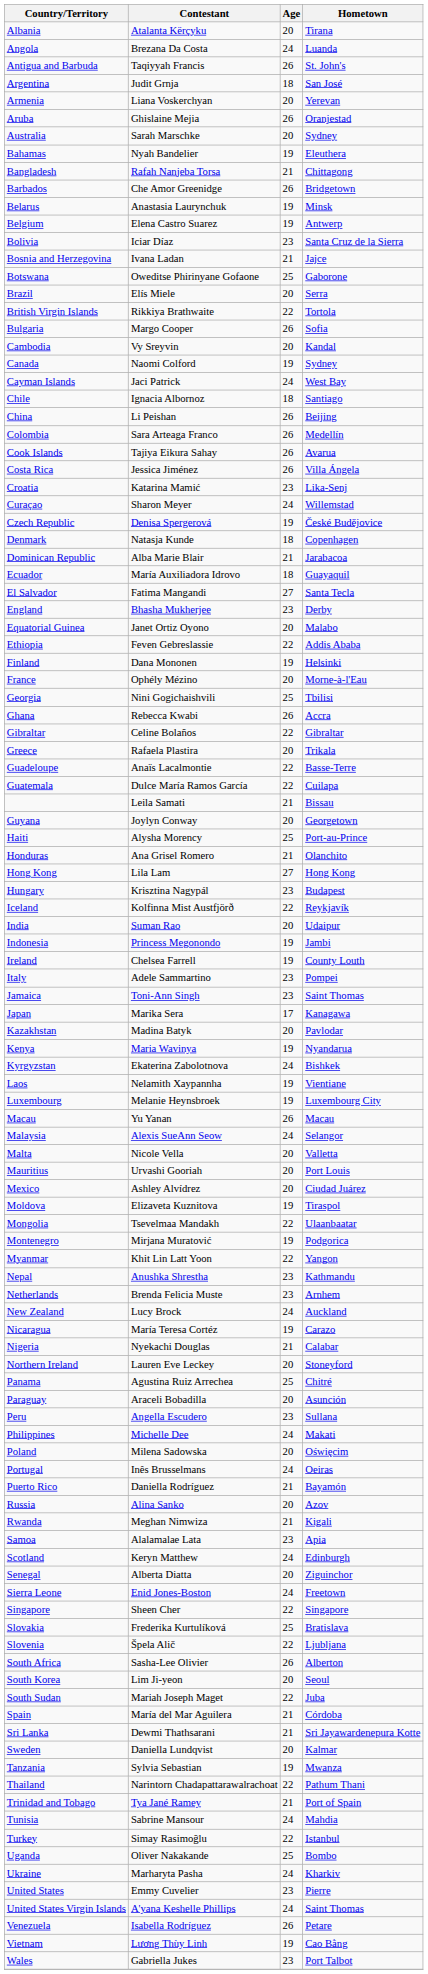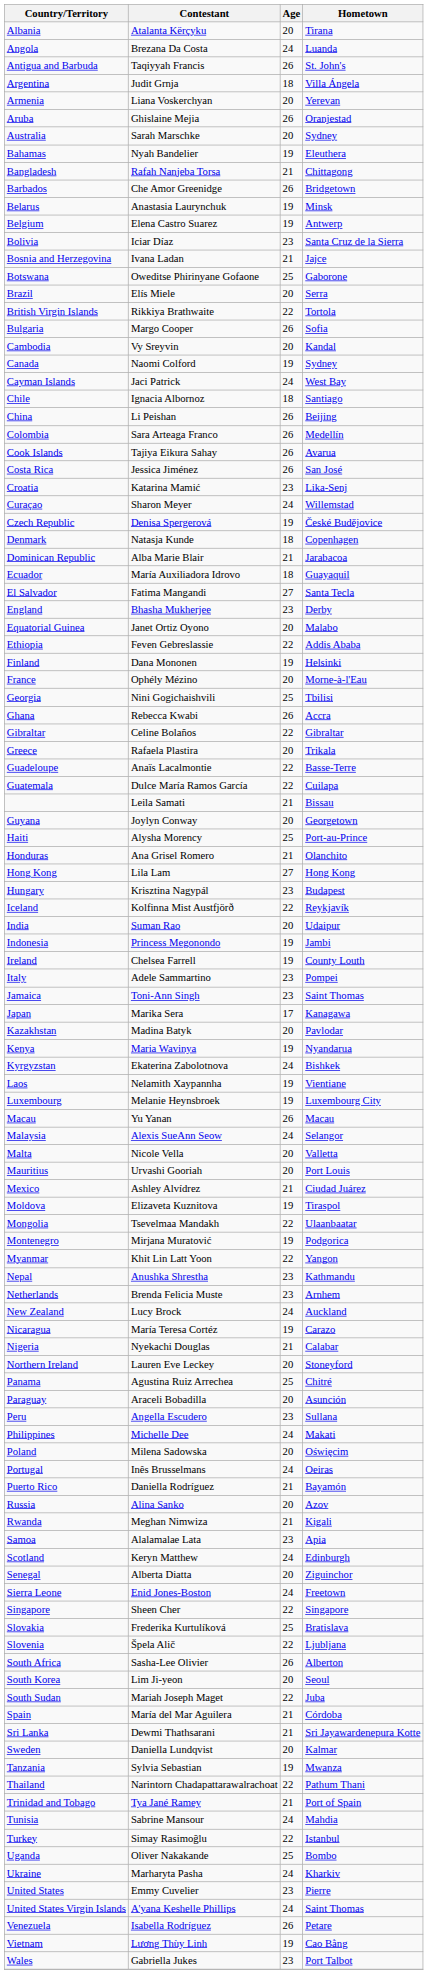 <table class="wikitable sortable" style="font-size: 95%;">
 <tr>
 <th>Country/Territory</th>
 <th>Contestant</th>
 <th>Age</th>
 <th>Hometown</th>
 </tr>
 <tr>
 <td> <a href='#'>Albania</a></td>
 <td><a href='#'>Atalanta Kërçyku</a></td>
 <td>20</td>
 <td><a href='#'>Tirana</a></td>
 </tr>
 <tr>
 <td> <a href='#'>Angola</a></td>
 <td>Brezana Da Costa</td>
 <td>24</td>
 <td><a href='#'>Luanda</a></td>
 </tr>
 <tr>
 <td> <a href='#'>Antigua and Barbuda</a></td>
 <td>Taqiyyah Francis</td>
 <td>26</td>
 <td><a href='#'>St. John's</a></td>
 </tr>
 <tr>
 <td> <a href='#'>Argentina</a></td>
 <td>Judit Grnja</td>
 <td>18</td>
-<td><a href='#'>San José</a></td>
+<td><a href='#'>Villa Ángela</a></td>
 </tr>
 <tr>
 <td> <a href='#'>Armenia</a></td>
 <td>Liana Voskerchyan</td>
 <td>20</td>
 <td><a href='#'>Yerevan</a></td>
 </tr>
 <tr>
 <td> <a href='#'>Aruba</a></td>
 <td>Ghislaine Mejia</td>
 <td>26</td>
 <td><a href='#'>Oranjestad</a></td>
 </tr>
 <tr>
 <td> <a href='#'>Australia</a></td>
 <td>Sarah Marschke</td>
 <td>20</td>
 <td><a href='#'>Sydney</a></td>
 </tr>
 <tr>
 <td> <a href='#'>Bahamas</a></td>
 <td>Nyah Bandelier</td>
 <td>19</td>
 <td><a href='#'>Eleuthera</a></td>
 </tr>
 <tr>
 <td> <a href='#'>Bangladesh</a></td>
 <td><a href='#'>Rafah Nanjeba Torsa</a></td>
 <td>21</td>
 <td><a href='#'>Chittagong</a></td>
 </tr>
 <tr>
 <td> <a href='#'>Barbados</a></td>
 <td>Che Amor Greenidge</td>
 <td>26</td>
 <td><a href='#'>Bridgetown</a></td>
 </tr>
 <tr>
 <td> <a href='#'>Belarus</a></td>
 <td>Anastasia Laurynchuk</td>
 <td>19</td>
 <td><a href='#'>Minsk</a></td>
 </tr>
 <tr>
 <td> <a href='#'>Belgium</a></td>
 <td>Elena Castro Suarez</td>
 <td>19</td>
 <td><a href='#'>Antwerp</a></td>
 </tr>
 <tr>
 <td> <a href='#'>Bolivia</a></td>
 <td>Iciar Díaz</td>
 <td>23</td>
 <td><a href='#'>Santa Cruz de la Sierra</a></td>
 </tr>
 <tr>
 <td> <a href='#'>Bosnia and Herzegovina</a></td>
 <td>Ivana Ladan</td>
 <td>21</td>
 <td><a href='#'>Jajce</a></td>
 </tr>
 <tr>
 <td> <a href='#'>Botswana</a></td>
 <td>Oweditse Phirinyane Gofaone</td>
 <td>25</td>
 <td><a href='#'>Gaborone</a></td>
 </tr>
 <tr>
 <td> <a href='#'>Brazil</a></td>
 <td>Elís Miele</td>
 <td>20</td>
 <td><a href='#'>Serra</a></td>
 </tr>
 <tr>
 <td> <a href='#'>British Virgin Islands</a></td>
 <td>Rikkiya Brathwaite</td>
 <td>22</td>
 <td><a href='#'>Tortola</a></td>
 </tr>
 <tr>
 <td> <a href='#'>Bulgaria</a></td>
 <td>Margo Cooper</td>
 <td>26</td>
 <td><a href='#'>Sofia</a></td>
 </tr>
 <tr>
 <td> <a href='#'>Cambodia</a></td>
 <td>Vy Sreyvin</td>
 <td>20</td>
 <td><a href='#'>Kandal</a></td>
 </tr>
 <tr>
 <td> <a href='#'>Canada</a></td>
 <td>Naomi Colford</td>
 <td>19</td>
 <td><a href='#'>Sydney</a></td>
 </tr>
 <tr>
 <td> <a href='#'>Cayman Islands</a></td>
 <td>Jaci Patrick</td>
 <td>24</td>
 <td><a href='#'>West Bay</a></td>
 </tr>
 <tr>
 <td> <a href='#'>Chile</a></td>
 <td>Ignacia Albornoz</td>
 <td>18</td>
 <td><a href='#'>Santiago</a></td>
 </tr>
 <tr>
 <td> <a href='#'>China</a></td>
 <td>Li Peishan</td>
 <td>26</td>
 <td><a href='#'>Beijing</a></td>
 </tr>
 <tr>
 <td> <a href='#'>Colombia</a></td>
 <td>Sara Arteaga Franco</td>
 <td>26</td>
 <td><a href='#'>Medellín</a></td>
 </tr>
 <tr>
 <td> <a href='#'>Cook Islands</a></td>
 <td>Tajiya Eikura Sahay</td>
 <td>26</td>
 <td><a href='#'>Avarua</a></td>
 </tr>
 <tr>
 <td> <a href='#'>Costa Rica</a></td>
 <td>Jessica Jiménez</td>
 <td>26</td>
-<td><a href='#'>Villa Ángela</a></td>
+<td><a href='#'>San José</a></td>
 </tr>
 <tr>
 <td> <a href='#'>Croatia</a></td>
 <td>Katarina Mamić</td>
 <td>23</td>
 <td><a href='#'>Lika-Senj</a></td>
 </tr>
 <tr>
 <td> <a href='#'>Curaçao</a></td>
 <td>Sharon Meyer</td>
 <td>24</td>
 <td><a href='#'>Willemstad</a></td>
 </tr>
 <tr>
 <td> <a href='#'>Czech Republic</a></td>
 <td><a href='#'>Denisa Spergerová</a></td>
 <td>19</td>
 <td><a href='#'>České Budějovice</a></td>
 </tr>
 <tr>
 <td> <a href='#'>Denmark</a></td>
 <td>Natasja Kunde</td>
 <td>18</td>
 <td><a href='#'>Copenhagen</a></td>
 </tr>
 <tr>
 <td> <a href='#'>Dominican Republic</a></td>
 <td>Alba Marie Blair</td>
 <td>21</td>
 <td><a href='#'>Jarabacoa</a></td>
 </tr>
 <tr>
 <td> <a href='#'>Ecuador</a></td>
 <td>María Auxiliadora Idrovo</td>
 <td>18</td>
 <td><a href='#'>Guayaquil</a></td>
 </tr>
 <tr>
 <td> <a href='#'>El Salvador</a></td>
 <td>Fatima Mangandi</td>
 <td>27</td>
 <td><a href='#'>Santa Tecla</a></td>
 </tr>
 <tr>
 <td> <a href='#'>England</a></td>
 <td><a href='#'>Bhasha Mukherjee</a></td>
 <td>23</td>
 <td><a href='#'>Derby</a></td>
 </tr>
 <tr>
 <td> <a href='#'>Equatorial Guinea</a></td>
 <td>Janet Ortiz Oyono</td>
 <td>20</td>
 <td><a href='#'>Malabo</a></td>
 </tr>
 <tr>
 <td> <a href='#'>Ethiopia</a></td>
 <td>Feven Gebreslassie</td>
 <td>22</td>
 <td><a href='#'>Addis Ababa</a></td>
 </tr>
 <tr>
 <td> <a href='#'>Finland</a></td>
 <td>Dana Mononen</td>
 <td>19</td>
 <td><a href='#'>Helsinki</a></td>
 </tr>
 <tr>
 <td> <a href='#'>France</a></td>
 <td>Ophély Mézino</td>
 <td>20</td>
 <td><a href='#'>Morne-à-l'Eau</a></td>
 </tr>
 <tr>
 <td> <a href='#'>Georgia</a></td>
 <td>Nini Gogichaishvili</td>
 <td>25</td>
 <td><a href='#'>Tbilisi</a></td>
 </tr>
 <tr>
 <td> <a href='#'>Ghana</a></td>
 <td>Rebecca Kwabi</td>
 <td>26</td>
 <td><a href='#'>Accra</a></td>
 </tr>
 <tr>
 <td> <a href='#'>Gibraltar</a></td>
 <td>Celine Bolaños</td>
 <td>22</td>
 <td><a href='#'>Gibraltar</a></td>
 </tr>
 <tr>
 <td> <a href='#'>Greece</a></td>
 <td>Rafaela Plastira</td>
 <td>20</td>
 <td><a href='#'>Trikala</a></td>
 </tr>
 <tr>
 <td> <a href='#'>Guadeloupe</a></td>
 <td>Anaïs Lacalmontie</td>
 <td>22</td>
 <td><a href='#'>Basse-Terre</a></td>
 </tr>
 <tr>
 <td> <a href='#'>Guatemala</a></td>
 <td>Dulce María Ramos García</td>
 <td>22</td>
 <td><a href='#'>Cuilapa</a></td>
 </tr>
 <tr>
 <td></td>
 <td>Leila Samati</td>
 <td>21</td>
 <td><a href='#'>Bissau</a></td>
 </tr>
 <tr>
 <td> <a href='#'>Guyana</a></td>
 <td>Joylyn Conway</td>
 <td>20</td>
 <td><a href='#'>Georgetown</a></td>
 </tr>
 <tr>
 <td> <a href='#'>Haiti</a></td>
 <td>Alysha Morency</td>
 <td>25</td>
 <td><a href='#'>Port-au-Prince</a></td>
 </tr>
 <tr>
 <td> <a href='#'>Honduras</a></td>
 <td>Ana Grisel Romero</td>
 <td>21</td>
 <td><a href='#'>Olanchito</a></td>
 </tr>
 <tr>
 <td> <a href='#'>Hong Kong</a></td>
 <td>Lila Lam</td>
 <td>27</td>
 <td><a href='#'>Hong Kong</a></td>
 </tr>
 <tr>
 <td> <a href='#'>Hungary</a></td>
 <td>Krisztina Nagypál</td>
 <td>23</td>
 <td><a href='#'>Budapest</a></td>
 </tr>
 <tr>
 <td> <a href='#'>Iceland</a></td>
 <td>Kolfinna Mist Austfjörð</td>
 <td>22</td>
 <td><a href='#'>Reykjavík</a></td>
 </tr>
 <tr>
 <td> <a href='#'>India</a></td>
 <td><a href='#'>Suman Rao</a></td>
 <td>20</td>
 <td><a href='#'>Udaipur</a></td>
 </tr>
 <tr>
 <td> <a href='#'>Indonesia</a></td>
 <td><a href='#'>Princess Megonondo</a></td>
 <td>19</td>
 <td><a href='#'>Jambi</a></td>
 </tr>
 <tr>
 <td> <a href='#'>Ireland</a></td>
 <td>Chelsea Farrell</td>
 <td>19</td>
 <td><a href='#'>County Louth</a></td>
 </tr>
 <tr>
 <td> <a href='#'>Italy</a></td>
 <td>Adele Sammartino</td>
 <td>23</td>
 <td><a href='#'>Pompei</a></td>
 </tr>
 <tr>
 <td> <a href='#'>Jamaica</a></td>
 <td><a href='#'>Toni-Ann Singh</a></td>
 <td>23</td>
 <td><a href='#'>Saint Thomas</a></td>
 </tr>
 <tr>
 <td> <a href='#'>Japan</a></td>
 <td>Marika Sera</td>
 <td>17</td>
 <td><a href='#'>Kanagawa</a></td>
 </tr>
 <tr>
 <td> <a href='#'>Kazakhstan</a></td>
 <td>Madina Batyk</td>
 <td>20</td>
 <td><a href='#'>Pavlodar</a></td>
 </tr>
 <tr>
 <td> <a href='#'>Kenya</a></td>
 <td><a href='#'>Maria Wavinya</a></td>
 <td>19</td>
 <td><a href='#'>Nyandarua</a></td>
 </tr>
 <tr>
 <td> <a href='#'>Kyrgyzstan</a></td>
 <td>Ekaterina Zabolotnova</td>
 <td>24</td>
 <td><a href='#'>Bishkek</a></td>
 </tr>
 <tr>
 <td> <a href='#'>Laos</a></td>
 <td>Nelamith Xaypannha</td>
 <td>19</td>
 <td><a href='#'>Vientiane</a></td>
 </tr>
 <tr>
 <td> <a href='#'>Luxembourg</a></td>
 <td>Melanie Heynsbroek</td>
 <td>19</td>
 <td><a href='#'>Luxembourg City</a></td>
 </tr>
 <tr>
 <td> <a href='#'>Macau</a></td>
 <td>Yu Yanan</td>
 <td>26</td>
 <td><a href='#'>Macau</a></td>
 </tr>
 <tr>
 <td> <a href='#'>Malaysia</a></td>
 <td><a href='#'>Alexis SueAnn Seow</a></td>
 <td>24</td>
 <td><a href='#'>Selangor</a></td>
 </tr>
 <tr>
 <td> <a href='#'>Malta</a></td>
 <td>Nicole Vella</td>
 <td>20</td>
 <td><a href='#'>Valletta</a></td>
 </tr>
 <tr>
 <td> <a href='#'>Mauritius</a></td>
 <td>Urvashi Gooriah</td>
 <td>20</td>
 <td><a href='#'>Port Louis</a></td>
 </tr>
 <tr>
 <td> <a href='#'>Mexico</a></td>
 <td>Ashley Alvídrez</td>
-<td>20</td>
+<td>21</td>
 <td><a href='#'>Ciudad Juárez</a></td>
 </tr>
 <tr>
 <td> <a href='#'>Moldova</a></td>
 <td>Elizaveta Kuznitova</td>
 <td>19</td>
 <td><a href='#'>Tiraspol</a></td>
 </tr>
 <tr>
 <td> <a href='#'>Mongolia</a></td>
 <td>Tsevelmaa Mandakh</td>
 <td>22</td>
 <td><a href='#'>Ulaanbaatar</a></td>
 </tr>
 <tr>
 <td> <a href='#'>Montenegro</a></td>
 <td>Mirjana Muratović</td>
 <td>19</td>
 <td><a href='#'>Podgorica</a></td>
 </tr>
 <tr>
 <td> <a href='#'>Myanmar</a></td>
 <td>Khit Lin Latt Yoon</td>
 <td>22</td>
 <td><a href='#'>Yangon</a></td>
 </tr>
 <tr>
 <td> <a href='#'>Nepal</a></td>
 <td><a href='#'>Anushka Shrestha</a></td>
 <td>23</td>
 <td><a href='#'>Kathmandu</a></td>
 </tr>
 <tr>
 <td> <a href='#'>Netherlands</a></td>
 <td>Brenda Felicia Muste</td>
 <td>23</td>
 <td><a href='#'>Arnhem</a></td>
 </tr>
 <tr>
 <td> <a href='#'>New Zealand</a></td>
 <td>Lucy Brock</td>
 <td>24</td>
 <td><a href='#'>Auckland</a></td>
 </tr>
 <tr>
 <td> <a href='#'>Nicaragua</a></td>
 <td>María Teresa Cortéz</td>
 <td>19</td>
 <td><a href='#'>Carazo</a></td>
 </tr>
 <tr>
 <td> <a href='#'>Nigeria</a></td>
 <td>Nyekachi Douglas</td>
 <td>21</td>
 <td><a href='#'>Calabar</a></td>
 </tr>
 <tr>
 <td> <a href='#'>Northern Ireland</a></td>
 <td>Lauren Eve Leckey</td>
 <td>20</td>
 <td><a href='#'>Stoneyford</a></td>
 </tr>
 <tr>
 <td> <a href='#'>Panama</a></td>
 <td>Agustina Ruiz Arrechea</td>
 <td>25</td>
 <td><a href='#'>Chitré</a></td>
 </tr>
 <tr>
 <td> <a href='#'>Paraguay</a></td>
 <td>Araceli Bobadilla</td>
 <td>20</td>
 <td><a href='#'>Asunción</a></td>
 </tr>
 <tr>
 <td> <a href='#'>Peru</a></td>
 <td><a href='#'>Angella Escudero</a></td>
 <td>23</td>
 <td><a href='#'>Sullana</a></td>
 </tr>
 <tr>
 <td> <a href='#'>Philippines</a></td>
 <td><a href='#'>Michelle Dee</a></td>
 <td>24</td>
 <td><a href='#'>Makati</a></td>
 </tr>
 <tr>
 <td> <a href='#'>Poland</a></td>
 <td>Milena Sadowska</td>
 <td>20</td>
 <td><a href='#'>Oświęcim</a></td>
 </tr>
 <tr>
 <td> <a href='#'>Portugal</a></td>
 <td>Inês Brusselmans</td>
 <td>24</td>
 <td><a href='#'>Oeiras</a></td>
 </tr>
 <tr>
 <td> <a href='#'>Puerto Rico</a></td>
 <td>Daniella Rodríguez</td>
 <td>21</td>
 <td><a href='#'>Bayamón</a></td>
 </tr>
 <tr>
 <td> <a href='#'>Russia</a></td>
 <td><a href='#'>Alina Sanko</a></td>
 <td>20</td>
 <td><a href='#'>Azov</a></td>
 </tr>
 <tr>
 <td> <a href='#'>Rwanda</a></td>
 <td>Meghan Nimwiza</td>
 <td>21</td>
 <td><a href='#'>Kigali</a></td>
 </tr>
 <tr>
 <td> <a href='#'>Samoa</a></td>
 <td>Alalamalae Lata</td>
 <td>23</td>
 <td><a href='#'>Apia</a></td>
 </tr>
 <tr>
 <td> <a href='#'>Scotland</a></td>
 <td>Keryn Matthew</td>
 <td>24</td>
 <td><a href='#'>Edinburgh</a></td>
 </tr>
 <tr>
 <td> <a href='#'>Senegal</a></td>
 <td>Alberta Diatta</td>
 <td>20</td>
 <td><a href='#'>Ziguinchor</a></td>
 </tr>
 <tr>
 <td> <a href='#'>Sierra Leone</a></td>
 <td><a href='#'>Enid Jones-Boston</a></td>
 <td>24</td>
 <td><a href='#'>Freetown</a></td>
 </tr>
 <tr>
 <td> <a href='#'>Singapore</a></td>
 <td>Sheen Cher</td>
 <td>22</td>
 <td><a href='#'>Singapore</a></td>
 </tr>
 <tr>
 <td> <a href='#'>Slovakia</a></td>
 <td>Frederika Kurtulíková</td>
 <td>25</td>
 <td><a href='#'>Bratislava</a></td>
 </tr>
 <tr>
 <td> <a href='#'>Slovenia</a></td>
 <td>Špela Alič</td>
 <td>22</td>
 <td><a href='#'>Ljubljana</a></td>
 </tr>
 <tr>
 <td> <a href='#'>South Africa</a></td>
 <td>Sasha-Lee Olivier</td>
 <td>26</td>
 <td><a href='#'>Alberton</a></td>
 </tr>
 <tr>
 <td> <a href='#'>South Korea</a></td>
 <td>Lim Ji-yeon</td>
 <td>20</td>
 <td><a href='#'>Seoul</a></td>
 </tr>
 <tr>
 <td> <a href='#'>South Sudan</a></td>
 <td>Mariah Joseph Maget</td>
 <td>22</td>
 <td><a href='#'>Juba</a></td>
 </tr>
 <tr>
 <td> <a href='#'>Spain</a></td>
 <td>María del Mar Aguilera</td>
 <td>21</td>
 <td><a href='#'>Córdoba</a></td>
 </tr>
 <tr>
 <td> <a href='#'>Sri Lanka</a></td>
 <td>Dewmi Thathsarani</td>
 <td>21</td>
 <td><a href='#'>Sri Jayawardenepura Kotte</a></td>
 </tr>
 <tr>
 <td> <a href='#'>Sweden</a></td>
 <td>Daniella Lundqvist</td>
 <td>20</td>
 <td><a href='#'>Kalmar</a></td>
 </tr>
 <tr>
 <td> <a href='#'>Tanzania</a></td>
 <td>Sylvia Sebastian</td>
 <td>19</td>
 <td><a href='#'>Mwanza</a></td>
 </tr>
 <tr>
 <td> <a href='#'>Thailand</a></td>
 <td>Narintorn Chadapattarawalrachoat</td>
 <td>22</td>
 <td><a href='#'>Pathum Thani</a></td>
 </tr>
 <tr>
 <td> <a href='#'>Trinidad and Tobago</a></td>
 <td><a href='#'>Tya Jané Ramey</a></td>
 <td>21</td>
 <td><a href='#'>Port of Spain</a></td>
 </tr>
 <tr>
 <td> <a href='#'>Tunisia</a></td>
 <td>Sabrine Mansour</td>
 <td>24</td>
 <td><a href='#'>Mahdia</a></td>
 </tr>
 <tr>
 <td> <a href='#'>Turkey</a></td>
 <td>Simay Rasimoğlu</td>
 <td>22</td>
 <td><a href='#'>Istanbul</a></td>
 </tr>
 <tr>
 <td> <a href='#'>Uganda</a></td>
 <td>Oliver Nakakande</td>
 <td>25</td>
 <td><a href='#'>Bombo</a></td>
 </tr>
 <tr>
 <td> <a href='#'>Ukraine</a></td>
 <td>Marharyta Pasha</td>
 <td>24</td>
 <td><a href='#'>Kharkiv</a></td>
 </tr>
 <tr>
 <td> <a href='#'>United States</a></td>
 <td>Emmy Cuvelier</td>
 <td>23</td>
 <td><a href='#'>Pierre</a></td>
 </tr>
 <tr>
 <td> <a href='#'>United States Virgin Islands</a></td>
 <td><a href='#'>A'yana Keshelle Phillips</a></td>
 <td>24</td>
 <td><a href='#'>Saint Thomas</a></td>
 </tr>
 <tr>
 <td> <a href='#'>Venezuela</a></td>
 <td><a href='#'>Isabella Rodríguez</a></td>
 <td>26</td>
 <td><a href='#'>Petare</a></td>
 </tr>
 <tr>
 <td> <a href='#'>Vietnam</a></td>
 <td><a href='#'>Lương Thùy Linh</a></td>
 <td>19</td>
 <td><a href='#'>Cao Bằng</a></td>
 </tr>
 <tr>
 <td> <a href='#'>Wales</a></td>
 <td>Gabriella Jukes</td>
 <td>23</td>
 <td><a href='#'>Port Talbot</a></td>
 </tr>
 <tr>
 </tr>
 </table>
